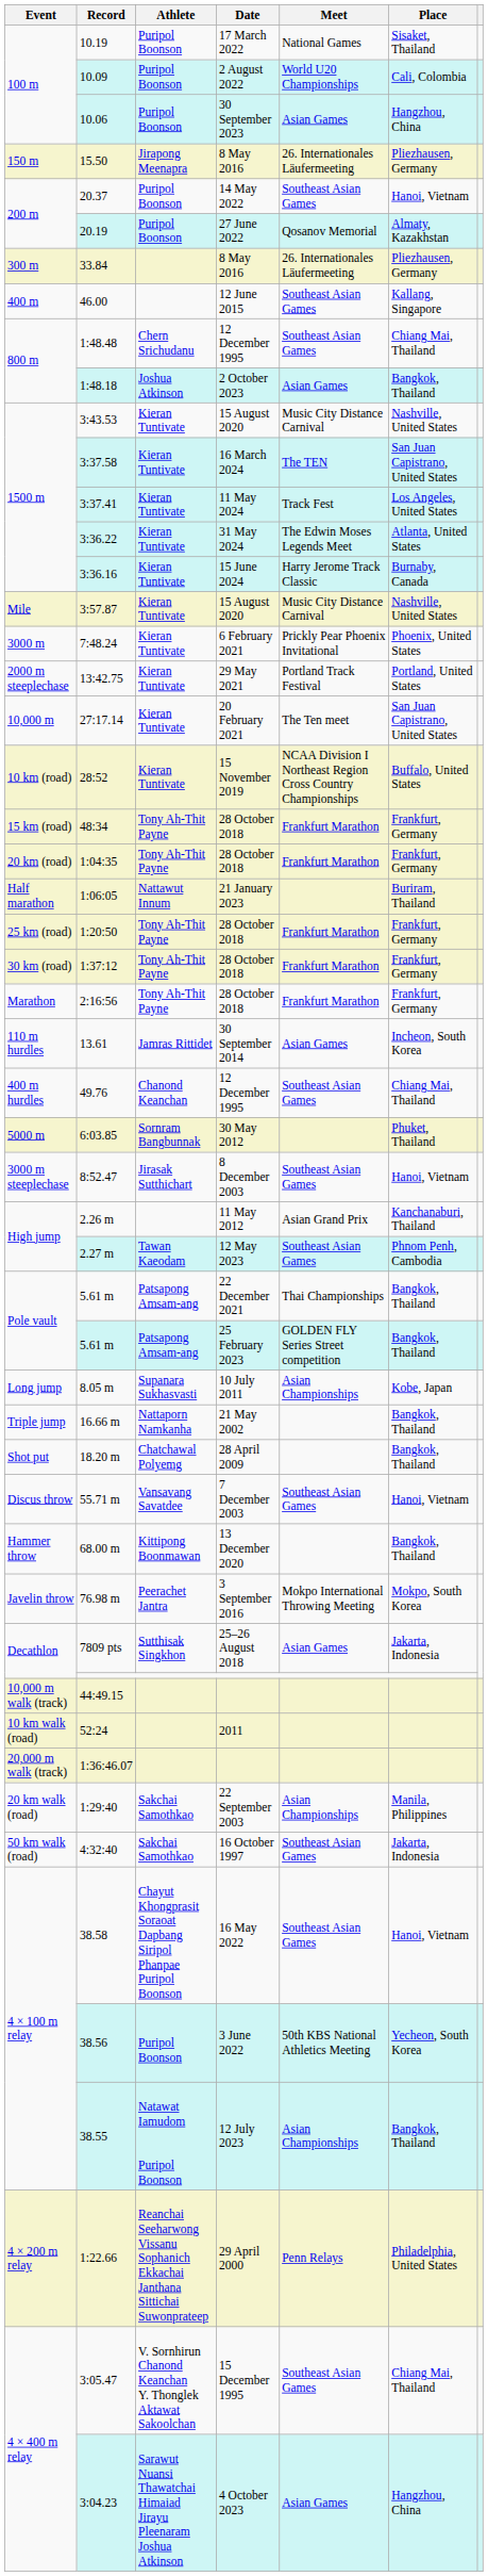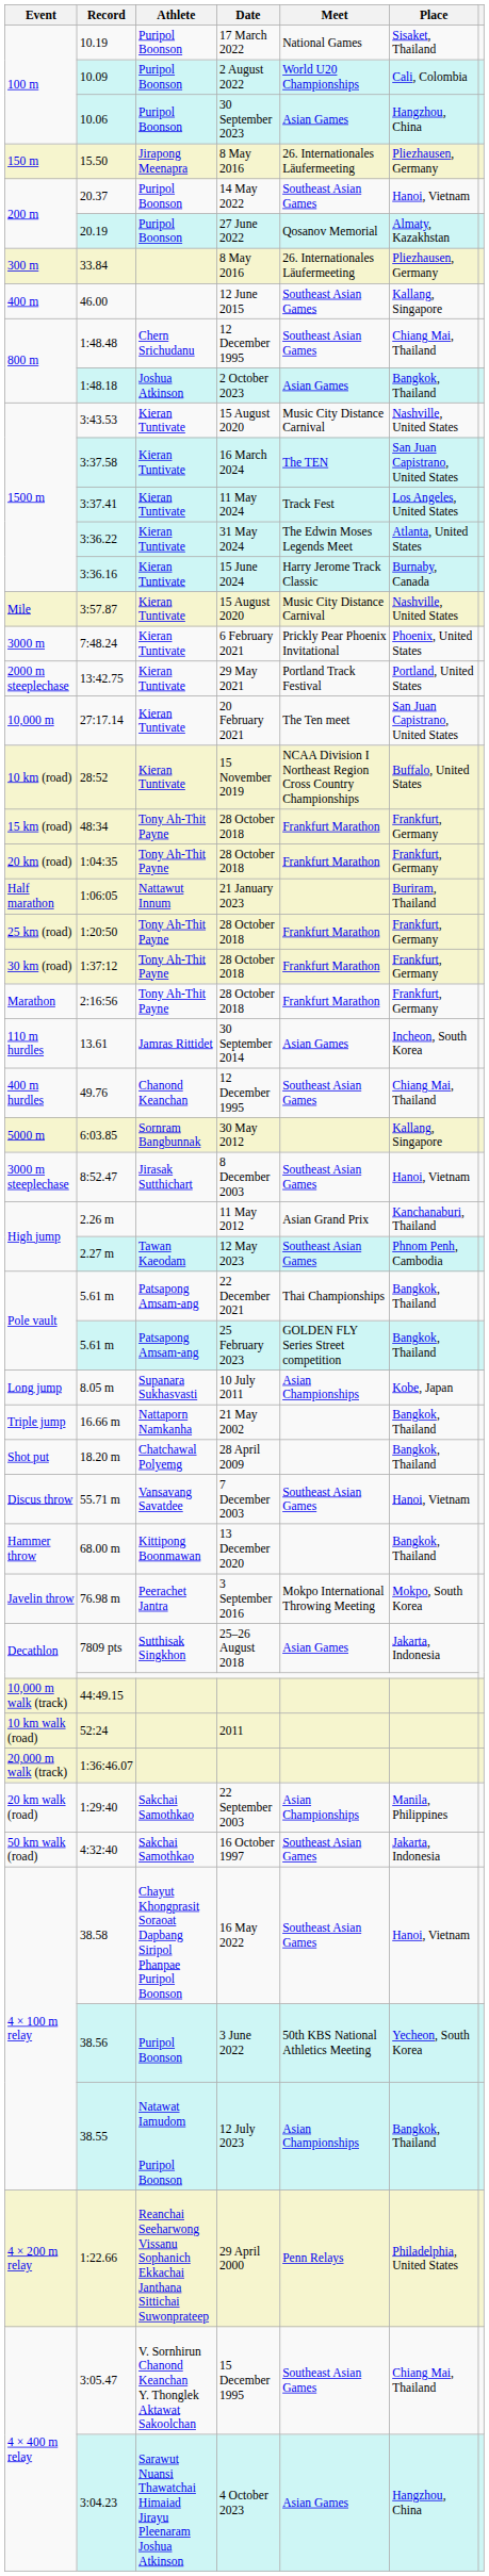 <table class="wikitable" style="font-size:95%; width: 95%;">
 <tr>
 <th>Event</th>
 <th>Record</th>
 <th>Athlete</th>
 <th>Date</th>
 <th>Meet</th>
 <th>Place</th>
 <th></th>
 </tr>
 <tr>
 <td rowspan=3><a href='#'>100 m</a></td>
 <td>10.19 </td>
 <td><a href='#'>Puripol Boonson</a></td>
 <td>17 March 2022</td>
 <td>National Games</td>
 <td><a href='#'>Sisaket</a>, Thailand</td>
 <td></td>
 </tr>
 <tr bgcolor=#CEF6F5>
 <td>10.09  </td>
 <td><a href='#'>Puripol Boonson</a></td>
 <td>2 August 2022</td>
 <td><a href='#'>World U20 Championships</a></td>
 <td><a href='#'>Cali</a>, Colombia</td>
 <td></td>
 </tr>
 <tr bgcolor="#CEF6F5">
 <td>10.06 </td>
 <td><a href='#'>Puripol Boonson</a></td>
 <td>30 September 2023</td>
 <td><a href='#'>Asian Games</a></td>
 <td><a href='#'>Hangzhou</a>, China</td>
 <td></td>
 </tr>
 <tr style="background:#f6F5CE;">
 <td><a href='#'>150 m</a></td>
 <td>15.50 </td>
 <td><a href='#'>Jirapong Meenapra</a></td>
 <td>8 May 2016</td>
 <td>26. Internationales Läufermeeting</td>
 <td><a href='#'>Pliezhausen</a>, Germany</td>
 <td></td>
 </tr>
 <tr>
 <td rowspan=2><a href='#'>200 m</a></td>
 <td>20.37 </td>
 <td><a href='#'>Puripol Boonson</a></td>
 <td>14 May 2022</td>
 <td><a href='#'>Southeast Asian Games</a></td>
 <td><a href='#'>Hanoi</a>, Vietnam</td>
 <td></td>
 </tr>
 <tr bgcolor=#CEF6F5>
 <td>20.19 </td>
 <td><a href='#'>Puripol Boonson</a></td>
 <td>27 June 2022</td>
 <td>Qosanov Memorial</td>
 <td><a href='#'>Almaty</a>, Kazakhstan</td>
 <td></td>
 </tr>
 <tr style="background:#f6F5CE;">
 <td><a href='#'>300 m</a></td>
 <td>33.84</td>
 <td></td>
 <td>8 May 2016</td>
 <td>26. Internationales Läufermeeting</td>
 <td><a href='#'>Pliezhausen</a>, Germany</td>
 <td></td>
 </tr>
 <tr>
 <td><a href='#'>400 m</a></td>
 <td>46.00</td>
 <td></td>
 <td>12 June 2015</td>
 <td><a href='#'>Southeast Asian Games</a></td>
 <td><a href='#'>Kallang</a>, Singapore</td>
 <td></td>
 </tr>
 <tr>
 <td rowspan=2><a href='#'>800 m</a></td>
 <td>1:48.48</td>
 <td><a href='#'>Chern Srichudanu</a></td>
 <td>12 December 1995</td>
 <td><a href='#'>Southeast Asian Games</a></td>
 <td><a href='#'>Chiang Mai</a>, Thailand</td>
 <td></td>
 </tr>
 <tr bgcolor="#CEF6F5">
 <td>1:48.18</td>
 <td><a href='#'>Joshua Atkinson</a></td>
 <td>2 October 2023</td>
 <td><a href='#'>Asian Games</a></td>
 <td><a href='#'>Bangkok</a>, Thailand</td>
 <td></td>
 </tr>
 <tr>
 <td rowspan=5><a href='#'>1500 m</a></td>
 <td>3:43.53</td>
 <td><a href='#'>Kieran Tuntivate</a></td>
 <td>15 August 2020</td>
 <td>Music City Distance Carnival</td>
 <td><a href='#'>Nashville</a>, United States</td>
 <td></td>
 </tr>
 <tr bgcolor=#CEF6F5>
 <td>3:37.58</td>
 <td><a href='#'>Kieran Tuntivate</a></td>
 <td>16 March 2024</td>
 <td><a href='#'>The TEN</a></td>
 <td><a href='#'>San Juan Capistrano</a>, United States</td>
 <td></td>
 </tr>
 <tr bgcolor=#CEF6F5>
 <td>3:37.41</td>
 <td><a href='#'>Kieran Tuntivate</a></td>
 <td>11 May 2024</td>
 <td>Track Fest</td>
 <td><a href='#'>Los Angeles</a>, United States</td>
 <td></td>
 </tr>
 <tr bgcolor=#CEF6F5>
 <td>3:36.22</td>
 <td><a href='#'>Kieran Tuntivate</a></td>
 <td>31 May 2024</td>
 <td>The Edwin Moses Legends Meet</td>
 <td><a href='#'>Atlanta</a>, United States</td>
 <td></td>
 </tr>
 <tr bgcolor=#CEF6F5>
 <td>3:36.16</td>
 <td><a href='#'>Kieran Tuntivate</a></td>
 <td>15 June 2024</td>
 <td>Harry Jerome Track Classic</td>
 <td><a href='#'>Burnaby</a>, Canada</td>
 <td></td>
 </tr>
 <tr style="background:#f6F5CE;">
 <td><a href='#'>Mile</a></td>
 <td>3:57.87</td>
 <td><a href='#'>Kieran Tuntivate</a></td>
 <td>15 August 2020</td>
 <td>Music City Distance Carnival</td>
 <td><a href='#'>Nashville</a>, United States</td>
 <td></td>
 </tr>
 <tr>
 <td><a href='#'>3000 m</a></td>
 <td>7:48.24</td>
 <td><a href='#'>Kieran Tuntivate</a></td>
 <td>6 February 2021</td>
 <td>Prickly Pear Phoenix Invitational</td>
 <td><a href='#'>Phoenix</a>, United States</td>
 <td></td>
 </tr>
 <tr>
 <td><a href='#'>2000 m steeplechase</a></td>
 <td>13:42.75</td>
 <td><a href='#'>Kieran Tuntivate</a></td>
 <td>29 May 2021</td>
 <td>Portland Track Festival</td>
 <td><a href='#'>Portland</a>, United States</td>
 <td></td>
 </tr>
 <tr>
 <td><a href='#'>10,000 m</a></td>
 <td>27:17.14</td>
 <td><a href='#'>Kieran Tuntivate</a></td>
 <td>20 February 2021</td>
 <td>The Ten meet</td>
 <td><a href='#'>San Juan Capistrano</a>, United States</td>
 <td></td>
 </tr>
 <tr style="background:#f6F5CE;">
 <td><a href='#'>10 km</a> (road)</td>
 <td>28:52</td>
 <td><a href='#'>Kieran Tuntivate</a></td>
 <td>15 November 2019</td>
 <td>NCAA Division I Northeast Region Cross Country Championships</td>
 <td><a href='#'>Buffalo</a>, United States</td>
 <td></td>
 </tr>
 <tr style="background:#f6F5CE;">
 <td><a href='#'>15 km</a> (road)</td>
 <td>48:34</td>
 <td><a href='#'>Tony Ah-Thit Payne</a></td>
 <td>28 October 2018</td>
 <td><a href='#'>Frankfurt Marathon</a></td>
 <td><a href='#'>Frankfurt</a>, Germany</td>
 <td></td>
 </tr>
 <tr style="background:#f6F5CE;">
 <td><a href='#'>20 km</a> (road)</td>
 <td>1:04:35</td>
 <td><a href='#'>Tony Ah-Thit Payne</a></td>
 <td>28 October 2018</td>
 <td><a href='#'>Frankfurt Marathon</a></td>
 <td><a href='#'>Frankfurt</a>, Germany</td>
 <td></td>
 </tr>
 <tr style="background:#f6F5CE;">
 <td><a href='#'>Half marathon</a></td>
 <td>1:06:05</td>
 <td><a href='#'>Nattawut Innum</a></td>
 <td>21 January 2023</td>
 <td></td>
 <td><a href='#'>Buriram</a>, Thailand</td>
 <td></td>
 </tr>
 <tr style="background:#f6F5CE;">
 <td><a href='#'>25 km</a> (road)</td>
 <td>1:20:50</td>
 <td><a href='#'>Tony Ah-Thit Payne</a></td>
 <td>28 October 2018</td>
 <td><a href='#'>Frankfurt Marathon</a></td>
 <td><a href='#'>Frankfurt</a>, Germany</td>
 <td></td>
 </tr>
 <tr style="background:#f6F5CE;">
 <td><a href='#'>30 km</a> (road)</td>
 <td>1:37:12</td>
 <td><a href='#'>Tony Ah-Thit Payne</a></td>
 <td>28 October 2018</td>
 <td><a href='#'>Frankfurt Marathon</a></td>
 <td><a href='#'>Frankfurt</a>, Germany</td>
 <td></td>
 </tr>
 <tr>
 <td><a href='#'>Marathon</a></td>
 <td>2:16:56</td>
 <td><a href='#'>Tony Ah-Thit Payne</a></td>
 <td>28 October 2018</td>
 <td><a href='#'>Frankfurt Marathon</a></td>
 <td><a href='#'>Frankfurt</a>, Germany</td>
 <td></td>
 </tr>
 <tr>
 <td><a href='#'>110 m hurdles</a></td>
 <td>13.61 </td>
 <td><a href='#'>Jamras Rittidet</a></td>
 <td>30 September 2014</td>
 <td><a href='#'>Asian Games</a></td>
 <td><a href='#'>Incheon</a>, South Korea</td>
 <td></td>
 </tr>
 <tr>
 <td><a href='#'>400 m hurdles</a></td>
 <td>49.76</td>
 <td><a href='#'>Chanond Keanchan</a></td>
 <td>12 December 1995</td>
 <td><a href='#'>Southeast Asian Games</a></td>
 <td><a href='#'>Chiang Mai</a>, Thailand</td>
 <td></td>
 </tr>
 <tr style="background:#f6F5CE;">
 <td><a href='#'>5000 m</a></td>
 <td>6:03.85</td>
 <td><a href='#'>Sornram Bangbunnak</a></td>
 <td>30 May 2012</td>
 <td></td>
-<td><a href='#'>Phuket</a>, Thailand</td>
+<td><a href='#'>Kallang</a>, Singapore</td>
 <td></td>
 </tr>
 <tr>
 <td><a href='#'>3000 m steeplechase</a></td>
 <td>8:52.47</td>
 <td><a href='#'>Jirasak Sutthichart</a></td>
 <td>8 December 2003</td>
 <td><a href='#'>Southeast Asian Games</a></td>
 <td><a href='#'>Hanoi</a>, Vietnam</td>
 <td></td>
 </tr>
 <tr>
 <td rowspan=2><a href='#'>High jump</a></td>
 <td>2.26 m</td>
 <td></td>
 <td>11 May 2012</td>
 <td>Asian Grand Prix</td>
 <td><a href='#'>Kanchanaburi</a>, Thailand</td>
 <td></td>
 </tr>
 <tr bgcolor=#CEF6F5>
 <td>2.27 m</td>
 <td><a href='#'>Tawan Kaeodam</a></td>
 <td>12 May 2023</td>
 <td><a href='#'>Southeast Asian Games</a></td>
 <td><a href='#'>Phnom Penh</a>, Cambodia</td>
 <td></td>
 </tr>
 <tr>
 <td rowspan=2><a href='#'>Pole vault</a></td>
 <td>5.61 m</td>
 <td><a href='#'>Patsapong Amsam-ang</a></td>
 <td>22 December 2021</td>
 <td>Thai Championships</td>
 <td><a href='#'>Bangkok</a>, Thailand</td>
 <td></td>
 </tr>
 <tr bgcolor=#CEF6F5>
 <td>5.61 m</td>
 <td><a href='#'>Patsapong Amsam-ang</a></td>
 <td>25 February 2023</td>
 <td>GOLDEN FLY Series Street competition</td>
 <td><a href='#'>Bangkok</a>, Thailand</td>
 <td></td>
 </tr>
 <tr>
 <td><a href='#'>Long jump</a></td>
 <td>8.05 m </td>
 <td><a href='#'>Supanara Sukhasvasti</a></td>
 <td>10 July 2011</td>
 <td><a href='#'>Asian Championships</a></td>
 <td><a href='#'>Kobe</a>, Japan</td>
 <td></td>
 </tr>
 <tr>
 <td><a href='#'>Triple jump</a></td>
 <td>16.66 m </td>
 <td><a href='#'>Nattaporn Namkanha</a></td>
 <td>21 May 2002</td>
 <td></td>
 <td><a href='#'>Bangkok</a>, Thailand</td>
 <td></td>
 </tr>
 <tr>
 <td><a href='#'>Shot put</a></td>
 <td>18.20 m</td>
 <td><a href='#'>Chatchawal Polyemg</a></td>
 <td>28 April 2009</td>
 <td></td>
 <td><a href='#'>Bangkok</a>, Thailand</td>
 <td></td>
 </tr>
 <tr>
 <td><a href='#'>Discus throw</a></td>
 <td>55.71 m</td>
 <td><a href='#'>Vansavang Savatdee</a></td>
 <td>7 December 2003</td>
 <td><a href='#'>Southeast Asian Games</a></td>
 <td><a href='#'>Hanoi</a>, Vietnam</td>
 <td></td>
 </tr>
 <tr>
 <td><a href='#'>Hammer throw</a></td>
 <td>68.00 m</td>
 <td><a href='#'>Kittipong Boonmawan</a></td>
 <td>13 December 2020</td>
 <td></td>
 <td><a href='#'>Bangkok</a>, Thailand</td>
 <td></td>
 </tr>
 <tr>
 <td><a href='#'>Javelin throw</a></td>
 <td>76.98 m</td>
 <td><a href='#'>Peerachet Jantra</a></td>
 <td>3 September 2016</td>
 <td>Mokpo International Throwing Meeting</td>
 <td><a href='#'>Mokpo</a>, South Korea</td>
 <td></td>
 </tr>
 <tr>
 <td rowspan=2><a href='#'>Decathlon</a></td>
 <td>7809 pts</td>
 <td><a href='#'>Sutthisak Singkhon</a></td>
 <td>25–26 August 2018</td>
 <td><a href='#'>Asian Games</a></td>
 <td><a href='#'>Jakarta</a>, Indonesia</td>
 <td rowspan=2></td>
 </tr>
 <tr>
 <td colspan=5></td>
 </tr>
 <tr style="background:#f6F5CE;">
 <td><a href='#'>10,000 m walk</a> (track)</td>
 <td>44:49.15</td>
 <td></td>
 <td></td>
 <td></td>
 <td></td>
 <td></td>
 </tr>
 <tr style="background:#f6F5CE;">
 <td><a href='#'>10 km walk</a> (road)</td>
 <td>52:24</td>
 <td></td>
 <td>2011</td>
 <td></td>
 <td></td>
 <td></td>
 </tr>
 <tr style="background:#f6F5CE;">
 <td><a href='#'>20,000 m walk</a> (track)</td>
 <td>1:36:46.07</td>
 <td></td>
 <td></td>
 <td></td>
 <td></td>
 <td></td>
 </tr>
 <tr>
 <td><a href='#'>20 km walk</a> (road)</td>
 <td>1:29:40</td>
 <td><a href='#'>Sakchai Samothkao</a></td>
 <td>22 September 2003</td>
 <td><a href='#'>Asian Championships</a></td>
 <td><a href='#'>Manila</a>, Philippines</td>
 <td></td>
 </tr>
 <tr>
 <td><a href='#'>50 km walk</a> (road)</td>
 <td>4:32:40</td>
 <td><a href='#'>Sakchai Samothkao</a></td>
 <td>16 October 1997</td>
 <td><a href='#'>Southeast Asian Games</a></td>
 <td><a href='#'>Jakarta</a>, Indonesia</td>
 <td></td>
 </tr>
 <tr>
 <td rowspan=3><a href='#'>4 × 100 m relay</a></td>
 <td>38.58</td>
 <td><br><a href='#'>Chayut Khongprasit</a><br><a href='#'>Soraoat Dapbang</a><br><a href='#'>Siripol Phanpae</a><br><a href='#'>Puripol Boonson</a></td>
 <td>16 May 2022</td>
 <td><a href='#'>Southeast Asian Games</a></td>
 <td><a href='#'>Hanoi</a>, Vietnam</td>
 <td></td>
 </tr>
 <tr style="background:#cef6f5;">
 <td>38.56</td>
 <td><br><br><a href='#'>Puripol Boonson</a><br><br></td>
 <td>3 June 2022</td>
 <td>50th KBS National Athletics Meeting</td>
 <td><a href='#'>Yecheon</a>, South Korea</td>
 <td></td>
 </tr>
 <tr bgcolor="#CEF6F5">
 <td>38.55</td>
 <td><br><a href='#'>Natawat Iamudom</a><br><br><br><a href='#'>Puripol Boonson</a></td>
 <td>12 July 2023</td>
 <td><a href='#'>Asian Championships</a></td>
 <td><a href='#'>Bangkok</a>, Thailand</td>
 <td></td>
 </tr>
 <tr style="background:#f6F5CE;">
 <td><a href='#'>4 × 200 m relay</a></td>
 <td>1:22.66</td>
 <td><br><a href='#'>Reanchai Seeharwong</a><br><a href='#'>Vissanu Sophanich</a><br><a href='#'>Ekkachai Janthana</a><br><a href='#'>Sittichai Suwonprateep</a></td>
 <td>29 April 2000</td>
 <td><a href='#'>Penn Relays</a></td>
 <td><a href='#'>Philadelphia</a>, United States</td>
 <td></td>
 </tr>
 <tr>
 <td rowspan=2><a href='#'>4 × 400 m relay</a></td>
 <td>3:05.47</td>
 <td><br>V. Sornhirun<br><a href='#'>Chanond Keanchan</a><br>Y. Thonglek<br><a href='#'>Aktawat Sakoolchan</a></td>
 <td>15 December 1995</td>
 <td><a href='#'>Southeast Asian Games</a></td>
 <td><a href='#'>Chiang Mai</a>, Thailand</td>
 <td></td>
 </tr>
 <tr bgcolor="#CEF6F5">
 <td>3:04.23</td>
 <td><br><a href='#'>Sarawut Nuansi</a><br><a href='#'>Thawatchai Himaiad</a><br><a href='#'>Jirayu Pleenaram</a><br><a href='#'>Joshua Atkinson</a></td>
 <td>4 October 2023</td>
 <td><a href='#'>Asian Games</a></td>
 <td><a href='#'>Hangzhou</a>, China</td>
 <td></td>
 </tr>
 </table>
